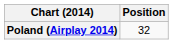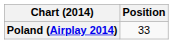 <table class="wikitable sortable plainrowheaders">
 <tr>
 <th>Chart (2014)</th>
 <th>Position</th>
 </tr>
 <tr>
 <th scope="row">Poland (<a href='#'>Airplay 2014</a>)</th>
-<td align="center">32</td>
+<td align="center">33</td>
 </tr>
 </table>
